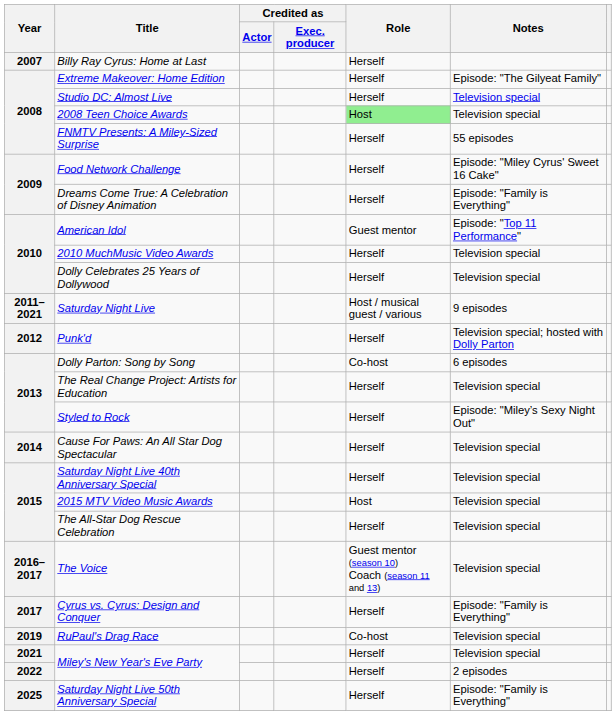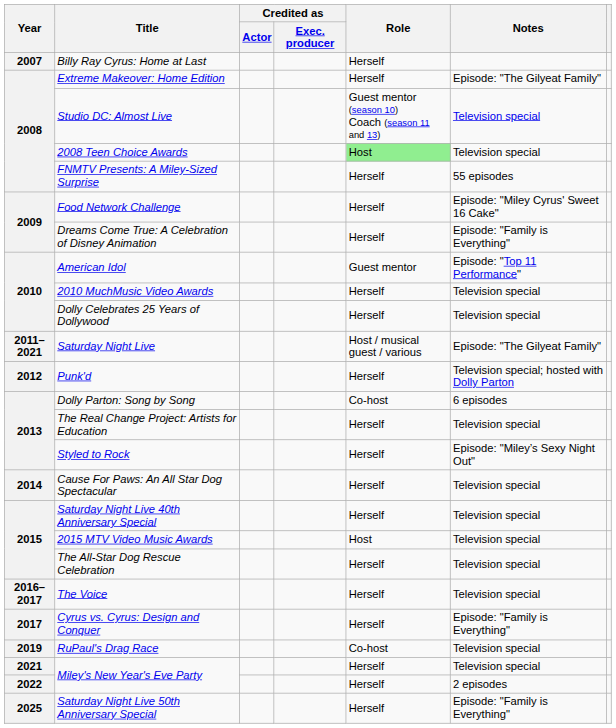 <table class="wikitable plainrowheaders sortable">
 <tr>
 <th rowspan="2" scope="col">Year</th>
 <th rowspan="2" scope="col">Title</th>
 <th colspan="2" scope="col">Credited as</th>
 <th rowspan="2" scope="col">Role</th>
 <th rowspan="2" scope="col">Notes</th>
 <th rowspan="2" scope="col" class="unsortable"></th>
 </tr>
 <tr>
 <th><a href='#'>Actor</a></th>
 <th><a href='#'>Exec. producer</a></th>
 </tr>
 <tr>
 <th scope="row">2007</th>
 <td><em>Billy Ray Cyrus: Home at Last</em></td>
 <td></td>
 <td></td>
 <td>Herself</td>
 <td></td>
 <td style="text-align:center;"></td>
 </tr>
 <tr>
 <th scope="row" rowspan="4">2008</th>
 <td><em><a href='#'>Extreme Makeover: Home Edition</a></em></td>
 <td></td>
 <td></td>
 <td>Herself</td>
 <td>Episode: "The Gilyeat Family"</td>
 <td style="text-align:center;"></td>
 </tr>
 <tr>
 <td><em><a href='#'>Studio DC: Almost Live</a></em></td>
 <td></td>
 <td></td>
-<td>Herself</td>
+<td>Guest mentor <small>(<a href='#'>season 10</a>)</small><br>Coach <small>(<a href='#'>season 11</a> and <a href='#'>13</a>)</small></td>
 <td><a href='#'>Television special</a></td>
 <td style="text-align:center;"></td>
 </tr>
 <tr>
 <td><em><a href='#'>2008 Teen Choice Awards</a></em></td>
 <td></td>
 <td></td>
 <td style="background: lightgreen;">Host</td>
 <td>Television special</td>
 <td style="text-align:center;"></td>
 </tr>
 <tr>
 <td><em><a href='#'>FNMTV Presents: A Miley-Sized Surprise</a></em></td>
 <td></td>
 <td></td>
 <td>Herself</td>
 <td>55 episodes</td>
 <td style="text-align:center;"></td>
 </tr>
 <tr>
 <th scope="row" rowspan="2">2009</th>
 <td><em><a href='#'>Food Network Challenge</a></em></td>
 <td></td>
 <td></td>
 <td>Herself</td>
 <td>Episode: "Miley Cyrus' Sweet 16 Cake"</td>
 <td style="text-align:center;"></td>
 </tr>
 <tr>
 <td><em>Dreams Come True: A Celebration of Disney Animation</em></td>
 <td></td>
 <td></td>
 <td>Herself</td>
 <td>Episode: "Family is Everything"</td>
 <td style="text-align:center;"></td>
 </tr>
 <tr>
 <th scope="row" rowspan="3">2010</th>
 <td><em><a href='#'>American Idol</a></em></td>
 <td></td>
 <td></td>
 <td>Guest mentor</td>
 <td>Episode: "<a href='#'>Top 11 Performance</a>"</td>
 <td style="text-align:center;"></td>
 </tr>
 <tr>
 <td><em><a href='#'>2010 MuchMusic Video Awards</a></em></td>
 <td></td>
 <td></td>
 <td>Herself</td>
 <td>Television special</td>
 <td style="text-align:center;"></td>
 </tr>
 <tr>
 <td><em>Dolly Celebrates 25 Years of Dollywood</em></td>
 <td></td>
 <td></td>
 <td>Herself</td>
 <td>Television special</td>
 <td style="text-align:center;"></td>
 </tr>
 <tr>
 <th scope="row">2011–2021</th>
 <td><em><a href='#'>Saturday Night Live</a></em></td>
 <td></td>
 <td></td>
 <td>Host / musical guest / various</td>
-<td>9 episodes</td>
+<td>Episode: "The Gilyeat Family"</td>
 <td style="text-align:center;"></td>
 </tr>
 <tr>
 <th scope="row">2012</th>
 <td><em><a href='#'>Punk'd</a></em></td>
 <td></td>
 <td></td>
 <td>Herself</td>
 <td>Television special; hosted with <a href='#'>Dolly Parton</a></td>
 <td style="text-align:center;"></td>
 </tr>
 <tr>
 <th scope="row" rowspan="3">2013</th>
 <td><em>Dolly Parton: Song by Song</em></td>
 <td></td>
 <td></td>
 <td>Co-host</td>
 <td>6 episodes</td>
 <td style="text-align:center;"></td>
 </tr>
 <tr>
 <td><em>The Real Change Project: Artists for Education</em></td>
 <td></td>
 <td></td>
 <td>Herself</td>
 <td>Television special</td>
 <td style="text-align:center;"></td>
 </tr>
 <tr>
 <td><em><a href='#'>Styled to Rock</a></em></td>
 <td></td>
 <td></td>
 <td>Herself</td>
 <td>Episode: "Miley’s Sexy Night Out"</td>
 <td style="text-align:center;"></td>
 </tr>
 <tr>
 <th scope="row">2014</th>
 <td><em>Cause For Paws: An All Star Dog Spectacular</em></td>
 <td></td>
 <td></td>
 <td>Herself</td>
 <td>Television special</td>
 <td style="text-align:center;"></td>
 </tr>
 <tr>
 <th scope="row" rowspan="3">2015</th>
 <td><em><a href='#'>Saturday Night Live 40th Anniversary Special</a></em></td>
 <td></td>
 <td></td>
 <td>Herself</td>
 <td>Television special</td>
 <td style="text-align:center;"></td>
 </tr>
 <tr>
 <td><em><a href='#'>2015 MTV Video Music Awards</a></em></td>
 <td></td>
 <td></td>
 <td>Host</td>
 <td>Television special</td>
 <td style="text-align:center;"></td>
 </tr>
 <tr>
 <td><em>The All-Star Dog Rescue Celebration</em></td>
 <td></td>
 <td></td>
 <td>Herself</td>
 <td>Television special</td>
 <td style="text-align:center;"></td>
 </tr>
 <tr>
 <th scope="row">2016–2017</th>
 <td><em><a href='#'>The Voice</a></em></td>
 <td></td>
 <td></td>
-<td>Guest mentor <small>(<a href='#'>season 10</a>)</small><br>Coach <small>(<a href='#'>season 11</a> and <a href='#'>13</a>)</small></td>
+<td>Herself</td>
 <td>Television special</td>
 <td style="text-align:center;"></td>
 </tr>
 <tr>
 <th scope="row">2017</th>
 <td><em><a href='#'>Cyrus vs. Cyrus: Design and Conquer</a></em></td>
 <td></td>
 <td></td>
 <td>Herself</td>
 <td>Episode: "Family is Everything"</td>
 <td style="text-align:center;"></td>
 </tr>
 <tr>
 <th scope="row">2019</th>
 <td><em><a href='#'>RuPaul's Drag Race</a></em></td>
 <td></td>
 <td></td>
 <td>Co-host</td>
 <td>Television special</td>
 <td style="text-align:center;"></td>
 </tr>
 <tr>
 <th scope="row">2021</th>
 <td rowspan="2"><em><a href='#'>Miley's New Year's Eve Party</a></em></td>
 <td></td>
 <td></td>
 <td>Herself</td>
 <td>Television special</td>
 <td style="text-align:center;"></td>
 </tr>
 <tr>
 <th scope="row">2022</th>
 <td></td>
 <td></td>
 <td>Herself</td>
 <td>2 episodes</td>
 <td style="text-align:center;"></td>
 </tr>
 <tr>
 <th scope="row">2025</th>
 <td><em><a href='#'>Saturday Night Live 50th Anniversary Special</a></em></td>
 <td></td>
 <td></td>
 <td>Herself</td>
 <td>Episode: "Family is Everything"</td>
 <td style="text-align:center;"></td>
 </tr>
 </table>
